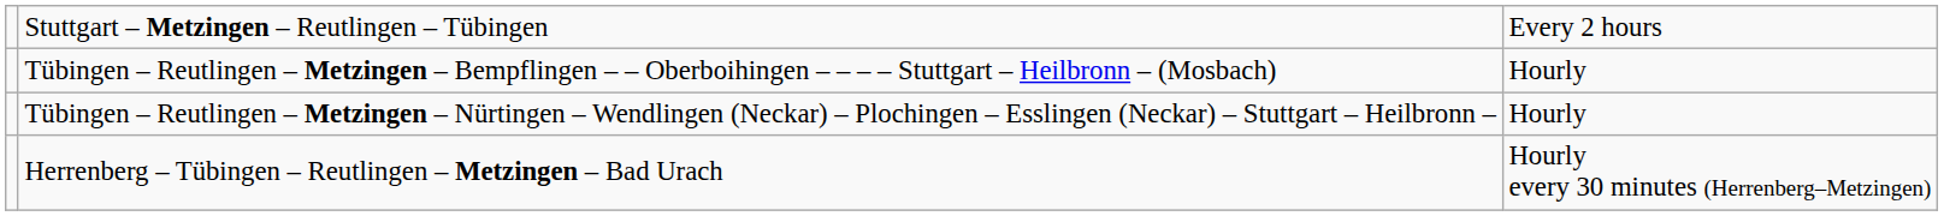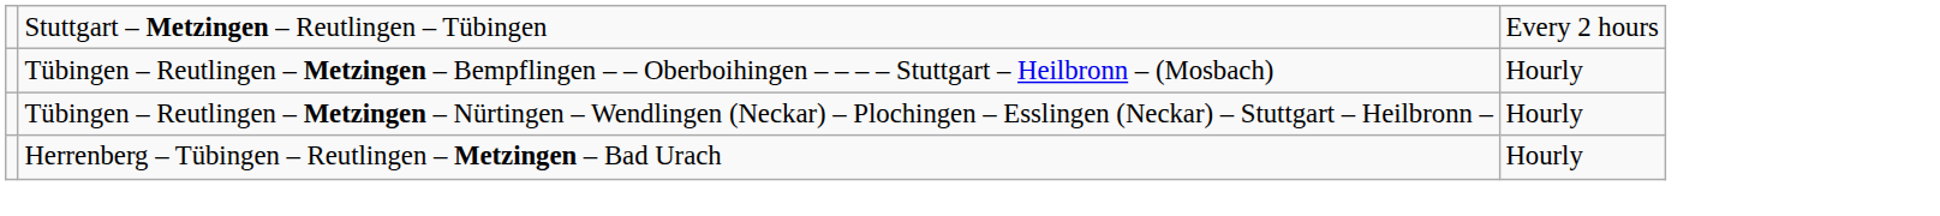 <table class="wikitable">
 <tr>
 <td align="center"></td>
 <td>Stuttgart – <strong>Metzingen</strong> – Reutlingen – Tübingen</td>
 <td>Every 2 hours</td>
 </tr>
 <tr>
 <td align="center"></td>
 <td>Tübingen – Reutlingen – <strong>Metzingen</strong> – Bempflingen –  – Oberboihingen –  –  –  – Stuttgart – <a href='#'>Heilbronn</a> – (Mosbach)</td>
 <td>Hourly</td>
 </tr>
 <tr>
 <td align="center"></td>
 <td>Tübingen – Reutlingen – <strong>Metzingen</strong> – Nürtingen – Wendlingen (Neckar) – Plochingen – Esslingen (Neckar) – Stuttgart – Heilbronn – </td>
 <td>Hourly</td>
 </tr>
 <tr>
 <td align="center"></td>
 <td>Herrenberg – Tübingen – Reutlingen – <strong>Metzingen</strong> – Bad Urach</td>
-<td>Hourly<br>every 30 minutes <small>(Herrenberg–Metzingen)</small></td>
+<td>Hourly</td>
 </tr>
 </table>
